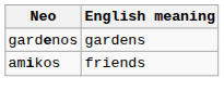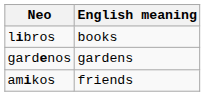 <table class="wikitable" style="margin-left: auto; margin-right: auto; border: none;">
 <tr>
 <th>Neo</th>
 <th>English meaning</th>
+</tr>
+<tr>
+<td>l<strong>i</strong>bros</td>
+<td>books</td>
 </tr>
 <tr>
 <td>gard<strong>e</strong>nos</td>
 <td>gardens</td>
 </tr>
 <tr>
 <td>am<strong>i</strong>kos</td>
 <td>friends</td>
 </tr>
 </table>
